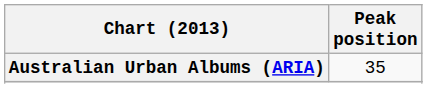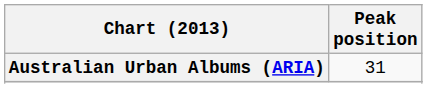 <table class="wikitable sortable plainrowheaders">
 <tr>
 <th scope="col">Chart (2013)</th>
 <th scope="col">Peak<br>position</th>
 </tr>
 <tr>
 <th scope="row">Australian Urban Albums (<a href='#'>ARIA</a>)</th>
-<td style="text-align:center;">35</td>
+<td style="text-align:center;">31</td>
 </tr>
 <tr>
 </tr>
 <tr>
 </tr>
 <tr>
 </tr>
 </table>
